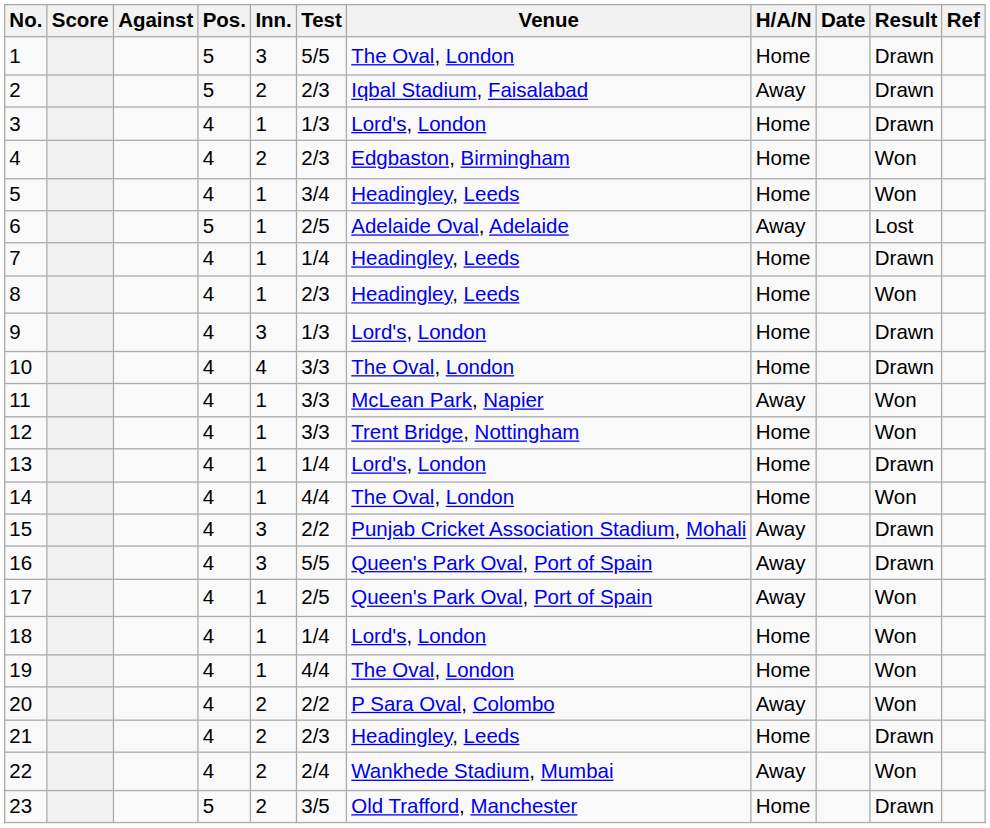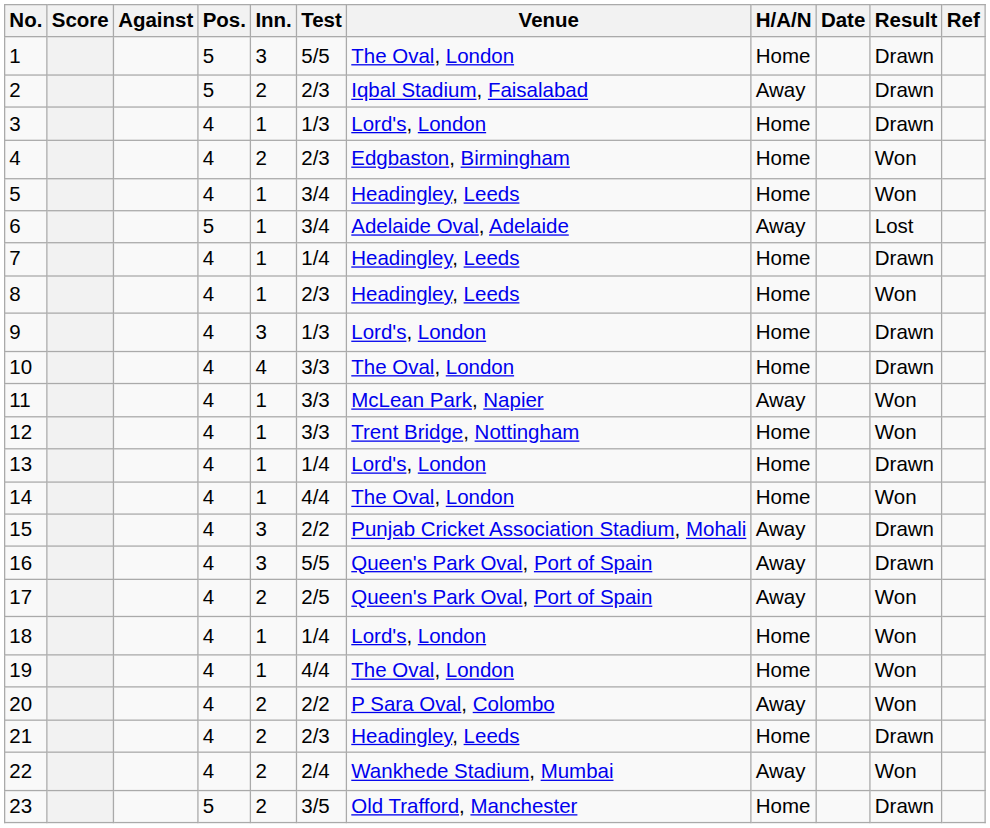 <table class="wikitable sortable plainrowheaders">
 <tr>
 <th>No.</th>
 <th>Score</th>
 <th>Against</th>
 <th>Pos.</th>
 <th>Inn.</th>
 <th>Test</th>
 <th>Venue</th>
 <th>H/A/N</th>
 <th>Date</th>
 <th>Result</th>
 <th class="unsortable">Ref</th>
 </tr>
 <tr>
 <td>1</td>
 <th scope="row"> <sup></sup></th>
 <td></td>
 <td>5</td>
 <td>3</td>
 <td>5/5</td>
 <td><a href='#'>The Oval</a>, <a href='#'>London</a></td>
 <td>Home</td>
 <td></td>
 <td>Drawn</td>
 <td></td>
 </tr>
 <tr>
 <td>2</td>
 <th scope="row"></th>
 <td></td>
 <td>5</td>
 <td>2</td>
 <td>2/3</td>
 <td><a href='#'>Iqbal Stadium</a>, <a href='#'>Faisalabad</a></td>
 <td>Away</td>
 <td></td>
 <td>Drawn</td>
 <td></td>
 </tr>
 <tr>
 <td>3</td>
 <th scope="row"></th>
 <td></td>
 <td>4</td>
 <td>1</td>
 <td>1/3</td>
 <td><a href='#'>Lord's</a>, <a href='#'>London</a></td>
 <td>Home</td>
 <td></td>
 <td>Drawn</td>
 <td></td>
 </tr>
 <tr>
 <td>4</td>
 <th scope="row"> <sup></sup></th>
 <td></td>
 <td>4</td>
 <td>2</td>
 <td>2/3</td>
 <td><a href='#'>Edgbaston</a>, <a href='#'>Birmingham</a></td>
 <td>Home</td>
 <td></td>
 <td>Won</td>
 <td></td>
 </tr>
 <tr>
 <td>5</td>
 <th scope="row"></th>
 <td></td>
 <td>4</td>
 <td>1</td>
 <td>3/4</td>
 <td><a href='#'>Headingley</a>, <a href='#'>Leeds</a></td>
 <td>Home</td>
 <td></td>
 <td>Won</td>
 <td></td>
 </tr>
 <tr>
 <td>6</td>
 <th scope="row"></th>
 <td></td>
 <td>5</td>
 <td>1</td>
-<td>2/5</td>
+<td>3/4</td>
 <td><a href='#'>Adelaide Oval</a>, <a href='#'>Adelaide</a></td>
 <td>Away</td>
 <td></td>
 <td>Lost</td>
 <td></td>
 </tr>
 <tr>
 <td>7</td>
 <th scope="row"></th>
 <td></td>
 <td>4</td>
 <td>1</td>
 <td>1/4</td>
 <td><a href='#'>Headingley</a>, <a href='#'>Leeds</a></td>
 <td>Home</td>
 <td></td>
 <td>Drawn</td>
 <td></td>
 </tr>
 <tr>
 <td>8</td>
 <th scope="row"> <sup></sup></th>
 <td></td>
 <td>4</td>
 <td>1</td>
 <td>2/3</td>
 <td><a href='#'>Headingley</a>, <a href='#'>Leeds</a></td>
 <td>Home</td>
 <td></td>
 <td>Won</td>
 <td></td>
 </tr>
 <tr>
 <td>9</td>
 <th scope="row"> <sup></sup></th>
 <td></td>
 <td>4</td>
 <td>3</td>
 <td>1/3</td>
 <td><a href='#'>Lord's</a>, <a href='#'>London</a></td>
 <td>Home</td>
 <td></td>
 <td>Drawn</td>
 <td></td>
 </tr>
 <tr>
 <td>10</td>
 <th scope="row"></th>
 <td></td>
 <td>4</td>
 <td>4</td>
 <td>3/3</td>
 <td><a href='#'>The Oval</a>, <a href='#'>London</a></td>
 <td>Home</td>
 <td></td>
 <td>Drawn</td>
 <td></td>
 </tr>
 <tr>
 <td>11</td>
 <th scope="row"></th>
 <td></td>
 <td>4</td>
 <td>1</td>
 <td>3/3</td>
 <td><a href='#'>McLean Park</a>, <a href='#'>Napier</a></td>
 <td>Away</td>
 <td></td>
 <td>Won</td>
 <td></td>
 </tr>
 <tr>
 <td>12</td>
 <th scope="row"></th>
 <td></td>
 <td>4</td>
 <td>1</td>
 <td>3/3</td>
 <td><a href='#'>Trent Bridge</a>, <a href='#'>Nottingham</a></td>
 <td>Home</td>
 <td></td>
 <td>Won</td>
 <td></td>
 </tr>
 <tr>
 <td>13</td>
 <th scope="row"></th>
 <td></td>
 <td>4</td>
 <td>1</td>
 <td>1/4</td>
 <td><a href='#'>Lord's</a>, <a href='#'>London</a></td>
 <td>Home</td>
 <td></td>
 <td>Drawn</td>
 <td></td>
 </tr>
 <tr>
 <td>14</td>
 <th scope="row"> </th>
 <td></td>
 <td>4</td>
 <td>1</td>
 <td>4/4</td>
 <td><a href='#'>The Oval</a>, <a href='#'>London</a></td>
 <td>Home</td>
 <td></td>
 <td>Won</td>
 <td></td>
 </tr>
 <tr>
 <td>15</td>
 <th scope="row"> </th>
 <td></td>
 <td>4</td>
 <td>3</td>
 <td>2/2</td>
 <td><a href='#'>Punjab Cricket Association Stadium</a>, <a href='#'>Mohali</a></td>
 <td>Away</td>
 <td></td>
 <td>Drawn</td>
 <td></td>
 </tr>
 <tr>
 <td>16</td>
 <th scope="row"></th>
 <td></td>
 <td>4</td>
 <td>3</td>
 <td>5/5</td>
 <td><a href='#'>Queen's Park Oval</a>, <a href='#'>Port of Spain</a></td>
 <td>Away</td>
 <td></td>
 <td>Drawn</td>
 <td></td>
 </tr>
 <tr>
 <td>17</td>
 <th scope="row"> <sup></sup></th>
 <td></td>
 <td>4</td>
-<td>1</td>
+<td>2</td>
 <td>2/5</td>
 <td><a href='#'>Queen's Park Oval</a>, <a href='#'>Port of Spain</a></td>
 <td>Away</td>
 <td></td>
 <td>Won</td>
 <td></td>
 </tr>
 <tr>
 <td>18</td>
 <th scope="row"> <sup></sup></th>
 <td></td>
 <td>4</td>
 <td>1</td>
 <td>1/4</td>
 <td><a href='#'>Lord's</a>, <a href='#'>London</a></td>
 <td>Home</td>
 <td></td>
 <td>Won</td>
 <td></td>
 </tr>
 <tr>
 <td>19</td>
 <th scope="row"></th>
 <td></td>
 <td>4</td>
 <td>1</td>
 <td>4/4</td>
 <td><a href='#'>The Oval</a>, <a href='#'>London</a></td>
 <td>Home</td>
 <td></td>
 <td>Won</td>
 <td></td>
 </tr>
 <tr>
 <td>20</td>
 <th scope="row"></th>
 <td></td>
 <td>4</td>
 <td>2</td>
 <td>2/2</td>
 <td><a href='#'>P Sara Oval</a>, <a href='#'>Colombo</a></td>
 <td>Away</td>
 <td></td>
 <td>Won</td>
 <td></td>
 </tr>
 <tr>
 <td>21</td>
 <th scope="row"></th>
 <td></td>
 <td>4</td>
 <td>2</td>
 <td>2/3</td>
 <td><a href='#'>Headingley</a>, <a href='#'>Leeds</a></td>
 <td>Home</td>
 <td></td>
 <td>Drawn</td>
 <td></td>
 </tr>
 <tr>
 <td>22</td>
 <th scope="row"> <sup></sup></th>
 <td></td>
 <td>4</td>
 <td>2</td>
 <td>2/4</td>
 <td><a href='#'>Wankhede Stadium</a>, <a href='#'>Mumbai</a></td>
 <td>Away</td>
 <td></td>
 <td>Won</td>
 <td></td>
 </tr>
 <tr>
 <td>23</td>
 <th scope="row"></th>
 <td></td>
 <td>5</td>
 <td>2</td>
 <td>3/5</td>
 <td><a href='#'>Old Trafford</a>, <a href='#'>Manchester</a></td>
 <td>Home</td>
 <td></td>
 <td>Drawn</td>
 <td></td>
 </tr>
 </table>
